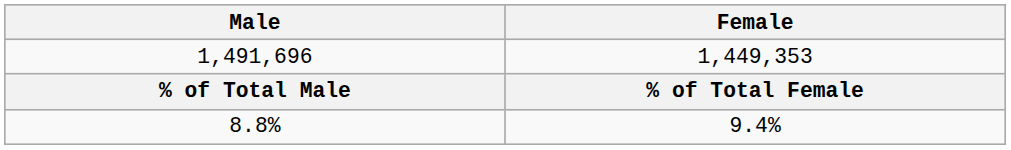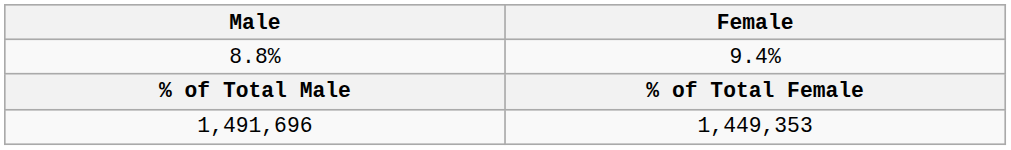 <table class="wikitable">
 <tr>
 <th width=20%>Male</th>
 <th width=20%>Female</th>
 </tr>
 <tr>
-<td align=center>1,491,696</td>
-<td align=center>1,449,353</td>
+<td align=center>8.8%</td>
+<td align=center>9.4%</td>
 </tr>
 <tr>
 <th>% of Total Male</th>
 <th>% of Total Female</th>
 </tr>
 <tr>
-<td align=center>8.8%</td>
-<td align=center>9.4%</td>
+<td align=center>1,491,696</td>
+<td align=center>1,449,353</td>
 </tr>
 </table>
